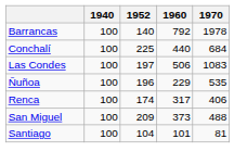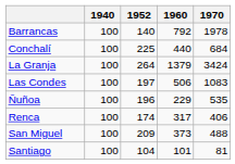 <table class="wikitable" style="float:right; width:300px; font-size:90%; margin:0.5em 0 0.5em 1em;">
 <tr align=center>
 <th></th>
 <th>1940</th>
 <th>1952</th>
 <th>1960</th>
 <th>1970</th>
 </tr>
 <tr align=right>
 <td align=left><a href='#'>Barrancas</a></td>
 <td>100</td>
 <td>140</td>
 <td>792</td>
 <td>1978</td>
 </tr>
 <tr align=right>
 <td align=left><a href='#'>Conchalí</a></td>
 <td>100</td>
 <td>225</td>
 <td>440</td>
 <td>684</td>
+</tr>
+<tr align=right>
+<td align=left><a href='#'>La Granja</a></td>
+<td>100</td>
+<td>264</td>
+<td>1379</td>
+<td>3424</td>
 </tr>
 <tr align=right>
 <td align=left><a href='#'>Las Condes</a></td>
 <td>100</td>
 <td>197</td>
 <td>506</td>
 <td>1083</td>
 </tr>
 <tr align=right>
 <td align=left><a href='#'>Ñuñoa</a></td>
 <td>100</td>
 <td>196</td>
 <td>229</td>
 <td>535</td>
 </tr>
 <tr align=right>
 <td align=left><a href='#'>Renca</a></td>
 <td>100</td>
 <td>174</td>
 <td>317</td>
 <td>406</td>
 </tr>
 <tr align=right>
 <td align=left><a href='#'>San Miguel</a></td>
 <td>100</td>
 <td>209</td>
 <td>373</td>
 <td>488</td>
 </tr>
 <tr align=right>
 <td align=left><a href='#'>Santiago</a></td>
 <td>100</td>
 <td>104</td>
 <td>101</td>
 <td>81</td>
 </tr>
 </table>
